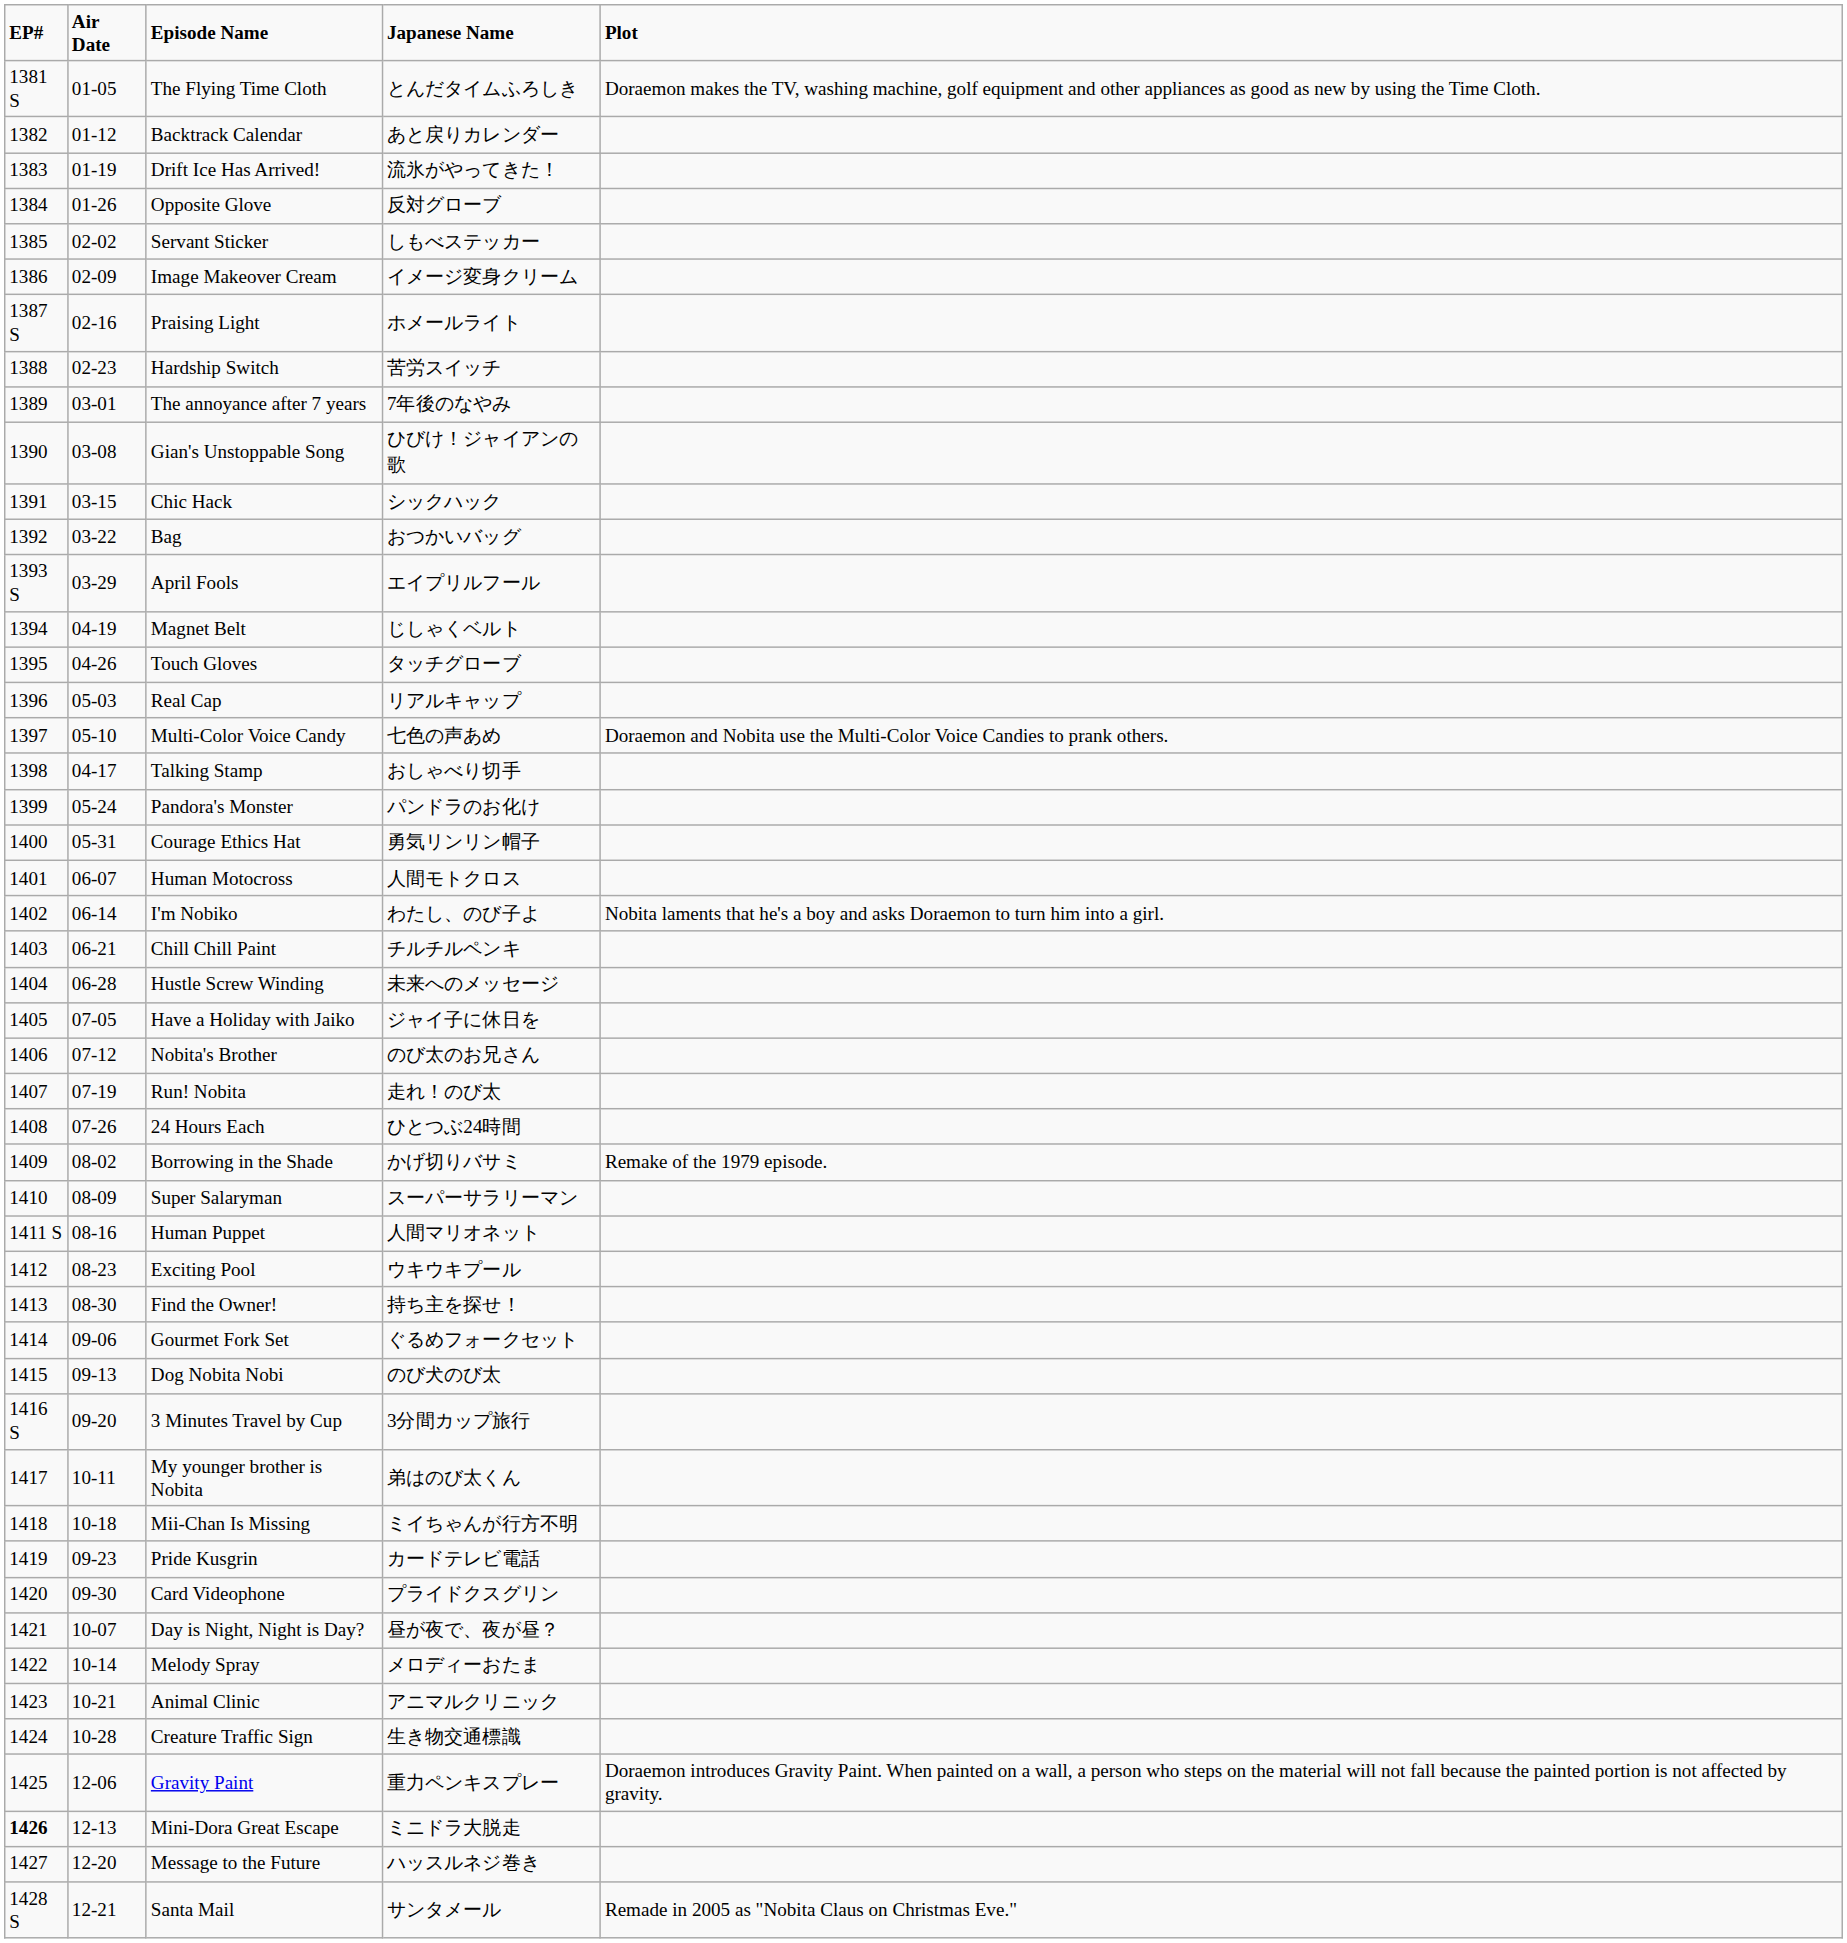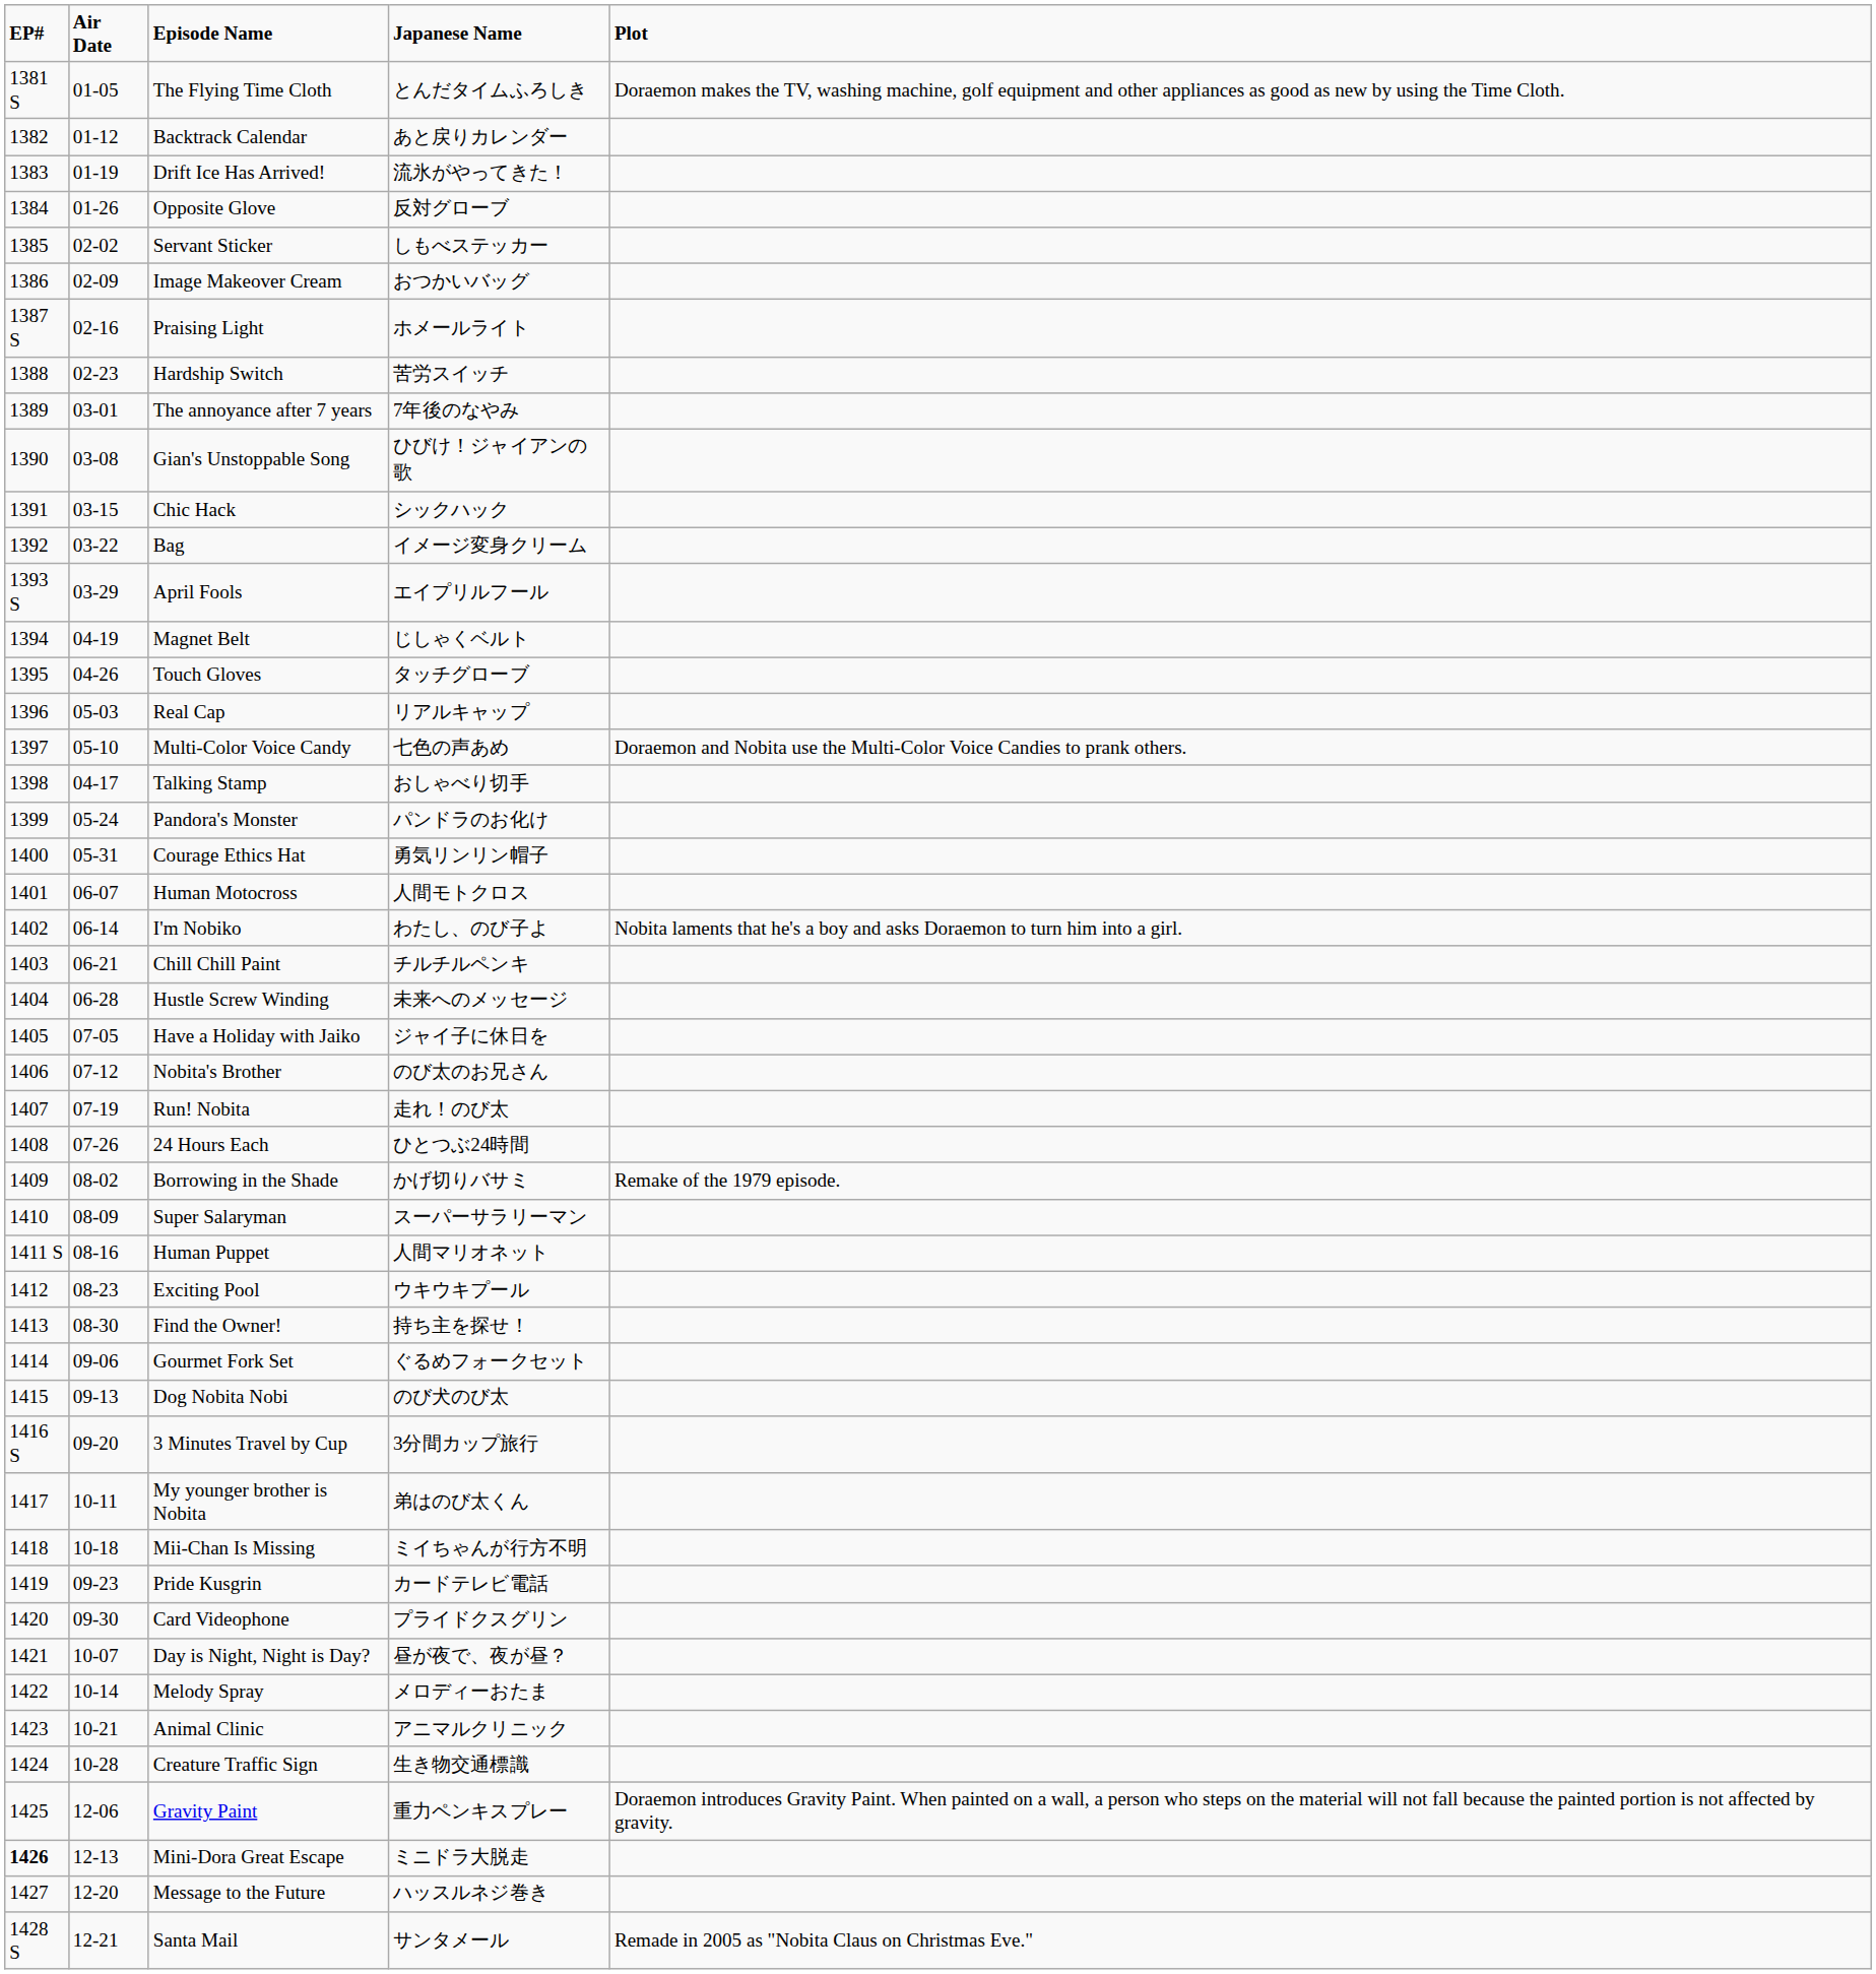 <table class="wikitable" style="font-size:small;">
 <tr>
 <td><strong>EP#</strong></td>
 <td><strong>Air Date</strong></td>
 <td><strong>Episode Name</strong></td>
 <td><strong>Japanese Name</strong></td>
 <td><strong>Plot</strong></td>
 </tr>
 <tr>
 <td>1381 S</td>
 <td>01-05</td>
 <td>The Flying Time Cloth</td>
 <td>とんだタイムふろしき</td>
 <td>Doraemon makes the TV, washing machine, golf equipment and other appliances as good as new by using the Time Cloth.</td>
 </tr>
 <tr>
 <td>1382</td>
 <td>01-12</td>
 <td>Backtrack Calendar</td>
 <td>あと戻りカレンダー</td>
 <td></td>
 </tr>
 <tr>
 <td>1383</td>
 <td>01-19</td>
 <td>Drift Ice Has Arrived!</td>
 <td>流氷がやってきた！</td>
 <td></td>
 </tr>
 <tr>
 <td>1384</td>
 <td>01-26</td>
 <td>Opposite Glove</td>
 <td>反対グローブ</td>
 <td></td>
 </tr>
 <tr>
 <td>1385</td>
 <td>02-02</td>
 <td>Servant Sticker</td>
 <td>しもべステッカー</td>
 <td></td>
 </tr>
 <tr>
 <td>1386</td>
 <td>02-09</td>
 <td>Image Makeover Cream</td>
-<td>イメージ変身クリーム</td>
+<td>おつかいバッグ</td>
 <td></td>
 </tr>
 <tr>
 <td>1387 S</td>
 <td>02-16</td>
 <td>Praising Light</td>
 <td>ホメールライト</td>
 <td></td>
 </tr>
 <tr>
 <td>1388</td>
 <td>02-23</td>
 <td>Hardship Switch</td>
 <td>苦労スイッチ</td>
 <td></td>
 </tr>
 <tr>
 <td>1389</td>
 <td>03-01</td>
 <td>The annoyance after 7 years</td>
 <td>7年後のなやみ</td>
 <td></td>
 </tr>
 <tr>
 <td>1390</td>
 <td>03-08</td>
 <td>Gian's Unstoppable Song</td>
 <td>ひびけ！ジャイアンの歌</td>
 <td></td>
 </tr>
 <tr>
 <td>1391</td>
 <td>03-15</td>
 <td>Chic Hack</td>
 <td>シックハック</td>
 <td></td>
 </tr>
 <tr>
 <td>1392</td>
 <td>03-22</td>
 <td>Bag</td>
-<td>おつかいバッグ</td>
+<td>イメージ変身クリーム</td>
 <td></td>
 </tr>
 <tr>
 <td>1393 S</td>
 <td>03-29</td>
 <td>April Fools</td>
 <td>エイプリルフール</td>
 <td></td>
 </tr>
 <tr>
 <td>1394</td>
 <td>04-19</td>
 <td>Magnet Belt</td>
 <td>じしゃくベルト</td>
 <td></td>
 </tr>
 <tr>
 <td>1395</td>
 <td>04-26</td>
 <td>Touch Gloves</td>
 <td>タッチグローブ</td>
 <td></td>
 </tr>
 <tr>
 <td>1396</td>
 <td>05-03</td>
 <td>Real Cap</td>
 <td>リアルキャップ</td>
 <td></td>
 </tr>
 <tr>
 <td>1397</td>
 <td>05-10</td>
 <td>Multi-Color Voice Candy</td>
 <td>七色の声あめ</td>
 <td>Doraemon and Nobita use the Multi-Color Voice Candies to prank others.</td>
 </tr>
 <tr>
 <td>1398</td>
 <td>04-17</td>
 <td>Talking Stamp</td>
 <td>おしゃべり切手</td>
 <td></td>
 </tr>
 <tr>
 <td>1399</td>
 <td>05-24</td>
 <td>Pandora's Monster</td>
 <td>パンドラのお化け</td>
 <td></td>
 </tr>
 <tr>
 <td>1400</td>
 <td>05-31</td>
 <td>Courage Ethics Hat</td>
 <td>勇気リンリン帽子</td>
 <td></td>
 </tr>
 <tr>
 <td>1401</td>
 <td>06-07</td>
 <td>Human Motocross</td>
 <td>人間モトクロス</td>
 <td></td>
 </tr>
 <tr>
 <td>1402</td>
 <td>06-14</td>
 <td>I'm Nobiko</td>
 <td>わたし、のび子よ</td>
 <td>Nobita laments that he's a boy and asks Doraemon to turn him into a girl.</td>
 </tr>
 <tr>
 <td>1403</td>
 <td>06-21</td>
 <td>Chill Chill Paint</td>
 <td>チルチルペンキ</td>
 <td></td>
 </tr>
 <tr>
 <td>1404</td>
 <td>06-28</td>
 <td>Hustle Screw Winding</td>
 <td>未来へのメッセージ</td>
 <td></td>
 </tr>
 <tr>
 <td>1405</td>
 <td>07-05</td>
 <td>Have a Holiday with Jaiko</td>
 <td>ジャイ子に休日を</td>
 <td></td>
 </tr>
 <tr>
 <td>1406</td>
 <td>07-12</td>
 <td>Nobita's Brother</td>
 <td>のび太のお兄さん</td>
 <td></td>
 </tr>
 <tr>
 <td>1407</td>
 <td>07-19</td>
 <td>Run! Nobita</td>
 <td>走れ！のび太</td>
 <td></td>
 </tr>
 <tr>
 <td>1408</td>
 <td>07-26</td>
 <td>24 Hours Each</td>
 <td>ひとつぶ24時間</td>
 <td></td>
 </tr>
 <tr>
 <td>1409</td>
 <td>08-02</td>
 <td>Borrowing in the Shade</td>
 <td>かげ切りバサミ</td>
 <td>Remake of the 1979 episode.</td>
 </tr>
 <tr>
 <td>1410</td>
 <td>08-09</td>
 <td>Super Salaryman</td>
 <td>スーパーサラリーマン</td>
 <td></td>
 </tr>
 <tr>
 <td>1411 S</td>
 <td>08-16</td>
 <td>Human Puppet</td>
 <td>人間マリオネット</td>
 <td></td>
 </tr>
 <tr>
 <td>1412</td>
 <td>08-23</td>
 <td>Exciting Pool</td>
 <td>ウキウキプール</td>
 <td></td>
 </tr>
 <tr>
 <td>1413</td>
 <td>08-30</td>
 <td>Find the Owner!</td>
 <td>持ち主を探せ！</td>
 <td></td>
 </tr>
 <tr>
 <td>1414</td>
 <td>09-06</td>
 <td>Gourmet Fork Set</td>
 <td>ぐるめフォークセット</td>
 <td></td>
 </tr>
 <tr>
 <td>1415</td>
 <td>09-13</td>
 <td>Dog Nobita Nobi</td>
 <td>のび犬のび太</td>
 <td></td>
 </tr>
 <tr>
 <td>1416 S</td>
 <td>09-20</td>
 <td>3 Minutes Travel by Cup</td>
 <td>3分間カップ旅行</td>
 <td></td>
 </tr>
 <tr>
 <td>1417</td>
 <td>10-11</td>
 <td>My younger brother is Nobita</td>
 <td>弟はのび太くん</td>
 <td></td>
 </tr>
 <tr>
 <td>1418</td>
 <td>10-18</td>
 <td>Mii-Chan Is Missing</td>
 <td>ミイちゃんが行方不明</td>
 <td></td>
 </tr>
 <tr>
 <td>1419</td>
 <td>09-23</td>
 <td>Pride Kusgrin</td>
 <td>カードテレビ電話</td>
 <td></td>
 </tr>
 <tr>
 <td>1420</td>
 <td>09-30</td>
 <td>Card Videophone</td>
 <td>プライドクスグリン</td>
 <td></td>
 </tr>
 <tr>
 <td>1421</td>
 <td>10-07</td>
 <td>Day is Night, Night is Day?</td>
 <td>昼が夜で、夜が昼？</td>
 <td></td>
 </tr>
 <tr>
 <td>1422</td>
 <td>10-14</td>
 <td>Melody Spray</td>
 <td>メロディーおたま</td>
 <td></td>
 </tr>
 <tr>
 <td>1423</td>
 <td>10-21</td>
 <td>Animal Clinic</td>
 <td>アニマルクリニック</td>
 <td></td>
 </tr>
 <tr>
 <td>1424</td>
 <td>10-28</td>
 <td>Creature Traffic Sign</td>
 <td>生き物交通標識</td>
 <td></td>
 </tr>
 <tr>
 <td>1425</td>
 <td>12-06</td>
 <td><a href='#'>Gravity Paint</a></td>
 <td>重力ペンキスプレー</td>
 <td>Doraemon introduces Gravity Paint. When painted on a wall, a person who steps on the material will not fall because the painted portion is not affected by gravity.</td>
 </tr>
 <tr>
 <td><strong>1426</strong></td>
 <td>12-13</td>
 <td>Mini-Dora Great Escape</td>
 <td>ミニドラ大脱走</td>
 <td></td>
 </tr>
 <tr>
 <td>1427</td>
 <td>12-20</td>
 <td>Message to the Future</td>
 <td>ハッスルネジ巻き</td>
 <td></td>
 </tr>
 <tr>
 <td>1428 S</td>
 <td>12-21</td>
 <td>Santa Mail</td>
 <td>サンタメール</td>
 <td>Remade in 2005 as "Nobita Claus on Christmas Eve."</td>
 </tr>
 </table>
